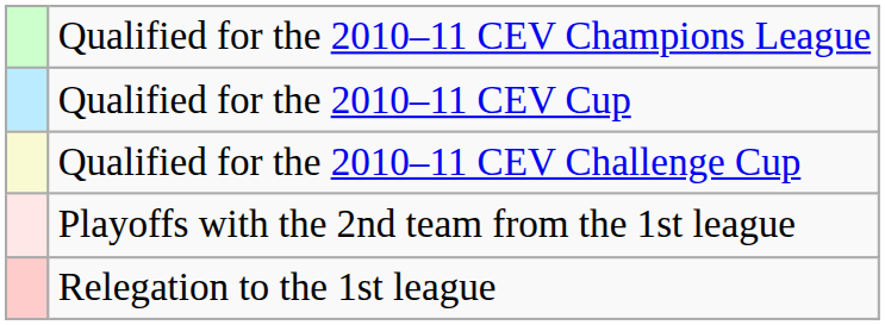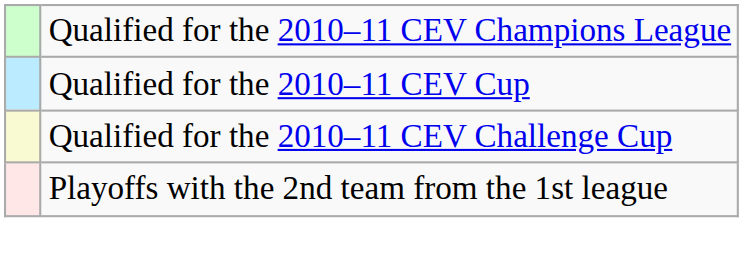 <table class="wikitable" style="text-align: left;">
 <tr>
 <td width=10px bgcolor=#CCFFCC></td>
 <td>Qualified for the <a href='#'>2010–11 CEV Champions League</a></td>
 </tr>
 <tr>
 <td width=10px bgcolor=#BBEBFF></td>
 <td>Qualified for the <a href='#'>2010–11 CEV Cup</a></td>
 </tr>
 <tr>
 <td width=10px bgcolor=#FAFAD2></td>
 <td>Qualified for the <a href='#'>2010–11 CEV Challenge Cup</a></td>
 </tr>
 <tr>
 <td width=10px bgcolor=#FFE7E7></td>
 <td>Playoffs with the 2nd team from the 1st league</td>
 </tr>
-<tr>
-<td width=10px bgcolor=#FFCCCC></td>
-<td>Relegation to the 1st league</td>
-</tr>
 </table>
